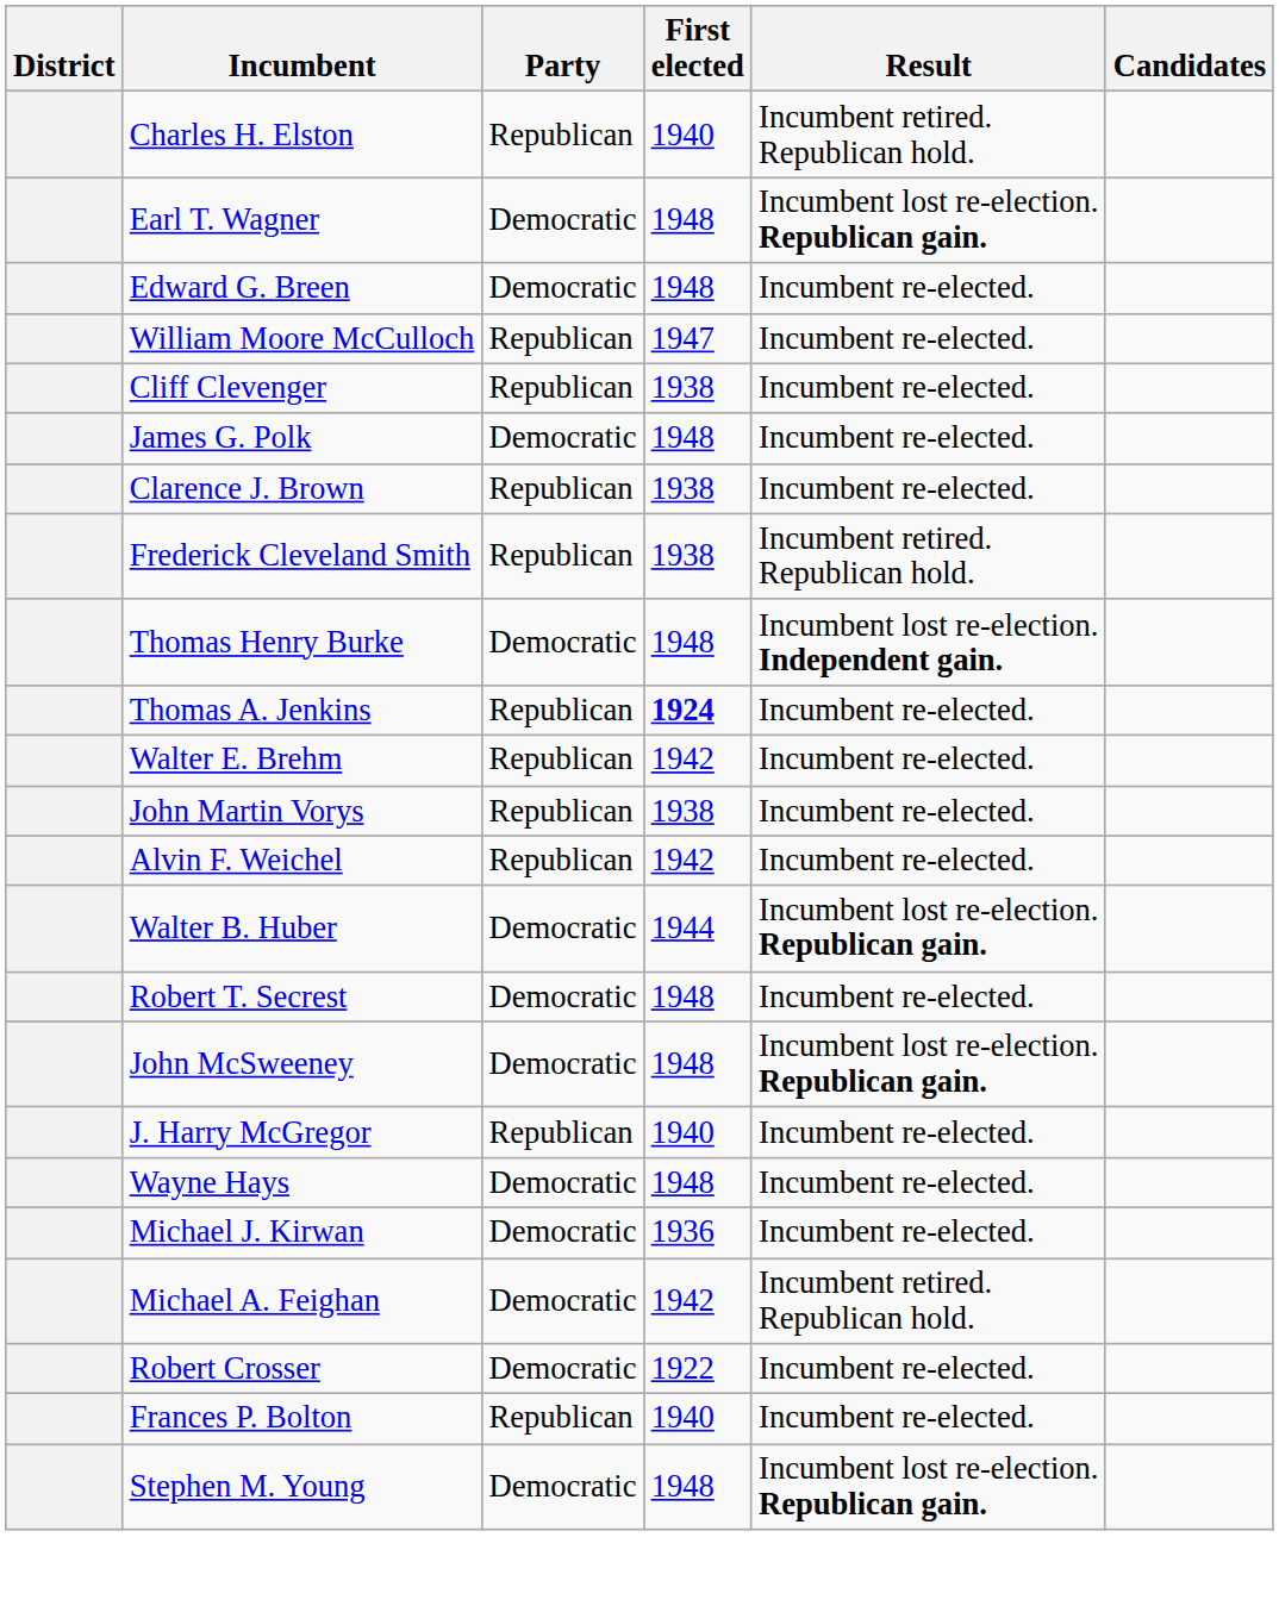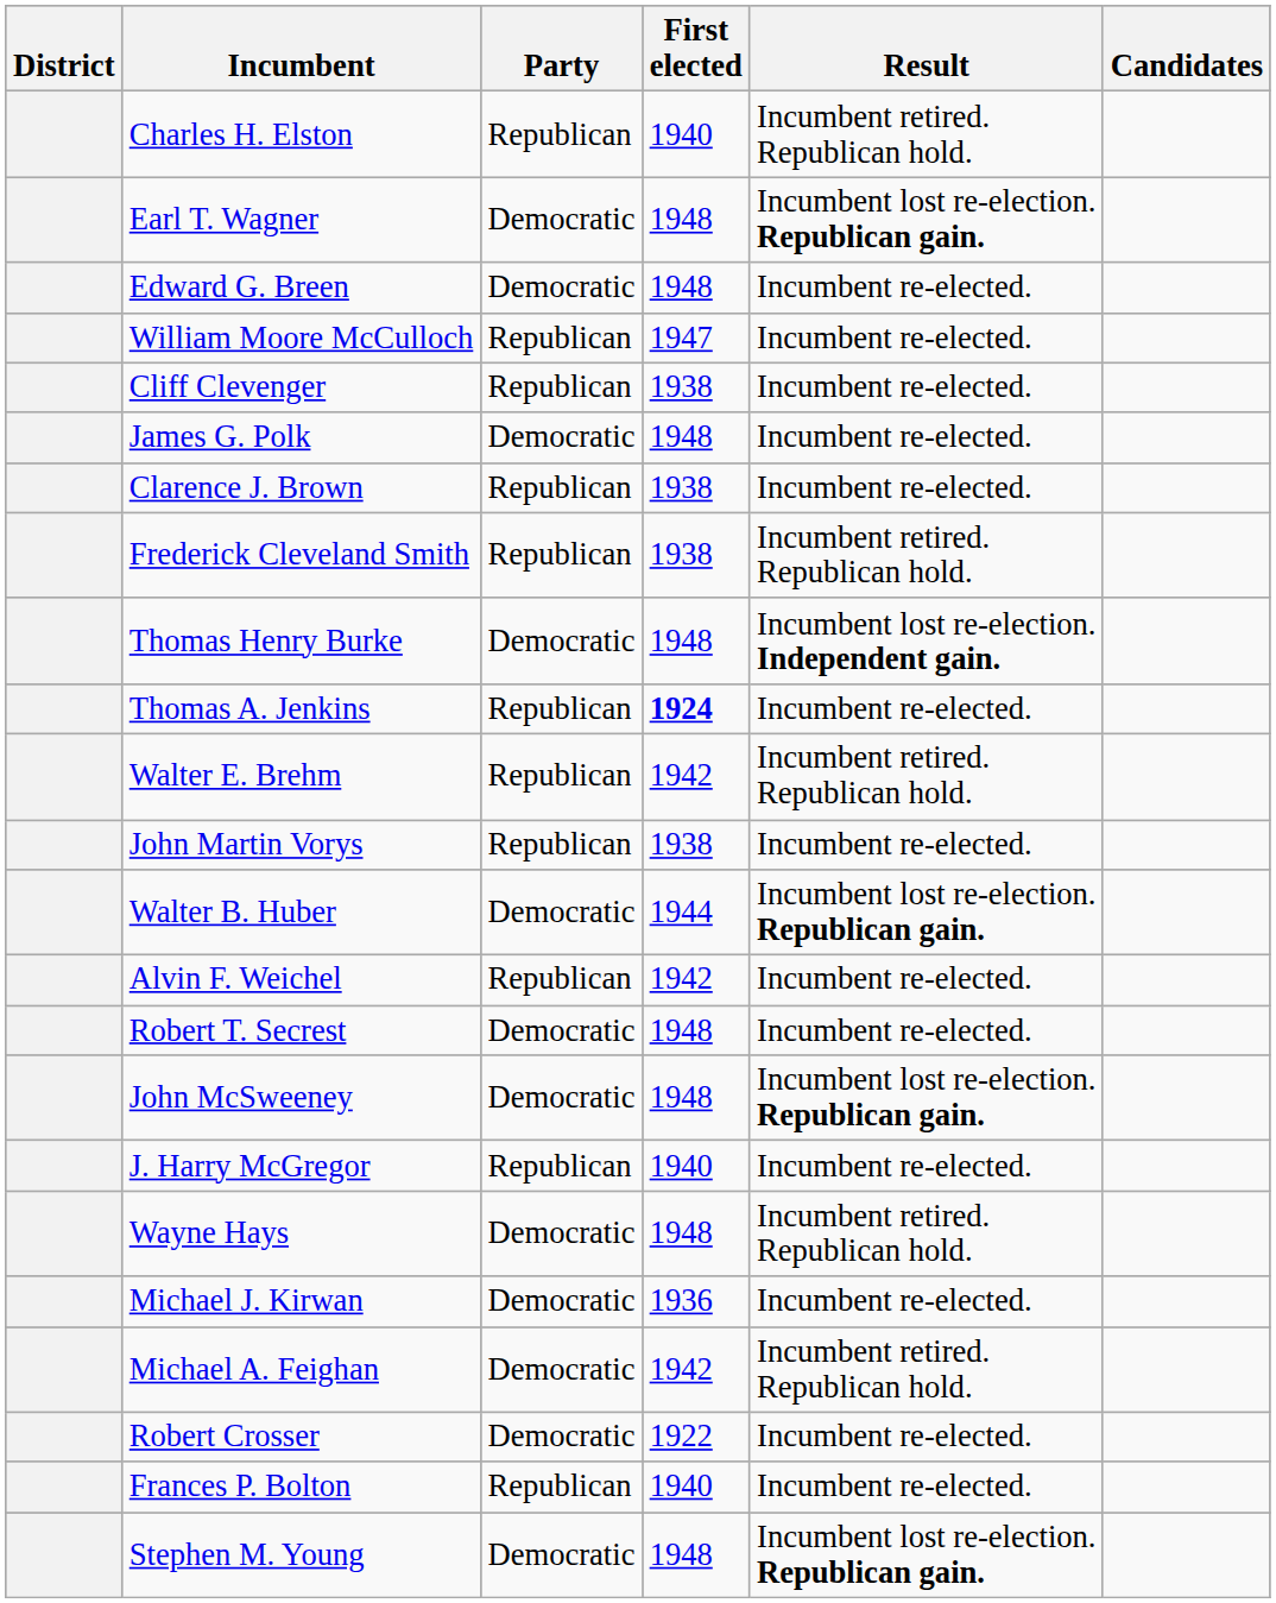 <table class=wikitable>
 <tr valign=bottom>
 <th>District</th>
 <th>Incumbent</th>
 <th>Party</th>
 <th>First<br>elected</th>
 <th>Result</th>
 <th>Candidates</th>
 </tr>
 <tr>
 <th></th>
 <td><a href='#'>Charles H. Elston</a></td>
 <td>Republican</td>
 <td><a href='#'>1940</a></td>
 <td>Incumbent retired.<br>Republican hold.</td>
 <td nowrap></td>
 </tr>
 <tr>
 <th></th>
 <td><a href='#'>Earl T. Wagner</a></td>
 <td>Democratic</td>
 <td><a href='#'>1948</a></td>
 <td>Incumbent lost re-election.<br><strong>Republican gain.</strong></td>
 <td nowrap></td>
 </tr>
 <tr>
 <th></th>
 <td><a href='#'>Edward G. Breen</a></td>
 <td>Democratic</td>
 <td><a href='#'>1948</a></td>
 <td>Incumbent re-elected.</td>
 <td nowrap></td>
 </tr>
 <tr>
 <th></th>
 <td><a href='#'>William Moore McCulloch</a></td>
 <td>Republican</td>
 <td><a href='#'>1947</a></td>
 <td>Incumbent re-elected.</td>
 <td nowrap></td>
 </tr>
 <tr>
 <th></th>
 <td><a href='#'>Cliff Clevenger</a></td>
 <td>Republican</td>
 <td><a href='#'>1938</a></td>
 <td>Incumbent re-elected.</td>
 <td nowrap></td>
 </tr>
 <tr>
 <th></th>
 <td><a href='#'>James G. Polk</a></td>
 <td>Democratic</td>
 <td><a href='#'>1948</a></td>
 <td>Incumbent re-elected.</td>
 <td nowrap></td>
 </tr>
 <tr>
 <th></th>
 <td><a href='#'>Clarence J. Brown</a></td>
 <td>Republican</td>
 <td><a href='#'>1938</a></td>
 <td>Incumbent re-elected.</td>
 <td nowrap></td>
 </tr>
 <tr>
 <th></th>
 <td><a href='#'>Frederick Cleveland Smith</a></td>
 <td>Republican</td>
 <td><a href='#'>1938</a></td>
 <td>Incumbent retired.<br>Republican hold.</td>
 <td nowrap></td>
 </tr>
 <tr>
 <th></th>
 <td><a href='#'>Thomas Henry Burke</a></td>
 <td>Democratic</td>
 <td><a href='#'>1948</a></td>
 <td>Incumbent lost re-election.<br><strong>Independent gain.</strong></td>
 <td nowrap></td>
 </tr>
 <tr>
 <th></th>
 <td><a href='#'>Thomas A. Jenkins</a></td>
 <td>Republican</td>
 <td><strong><a href='#'>1924</a></strong></td>
 <td>Incumbent re-elected.</td>
 <td nowrap></td>
 </tr>
 <tr>
 <th></th>
 <td><a href='#'>Walter E. Brehm</a></td>
 <td>Republican</td>
 <td><a href='#'>1942</a></td>
-<td>Incumbent re-elected.</td>
+<td>Incumbent retired.<br>Republican hold.</td>
 <td nowrap></td>
 </tr>
 <tr>
 <th></th>
 <td><a href='#'>John Martin Vorys</a></td>
 <td>Republican</td>
 <td><a href='#'>1938</a></td>
 <td>Incumbent re-elected.</td>
 <td nowrap></td>
 </tr>
 <tr>
 <th></th>
+<td><a href='#'>Walter B. Huber</a></td>
+<td>Democratic</td>
+<td><a href='#'>1944</a></td>
+<td>Incumbent lost re-election.<br><strong>Republican gain.</strong></td>
+<td nowrap></td>
+</tr>
+<tr>
+<th></th>
 <td><a href='#'>Alvin F. Weichel</a></td>
 <td>Republican</td>
 <td><a href='#'>1942</a></td>
 <td>Incumbent re-elected.</td>
-<td nowrap></td>
-</tr>
-<tr>
-<th></th>
-<td><a href='#'>Walter B. Huber</a></td>
-<td>Democratic</td>
-<td><a href='#'>1944</a></td>
-<td>Incumbent lost re-election.<br><strong>Republican gain.</strong></td>
 <td nowrap></td>
 </tr>
 <tr>
 <th></th>
 <td><a href='#'>Robert T. Secrest</a></td>
 <td>Democratic</td>
 <td><a href='#'>1948</a></td>
 <td>Incumbent re-elected.</td>
 <td nowrap></td>
 </tr>
 <tr>
 <th></th>
 <td><a href='#'>John McSweeney</a></td>
 <td>Democratic</td>
 <td><a href='#'>1948</a></td>
 <td>Incumbent lost re-election.<br><strong>Republican gain.</strong></td>
 <td nowrap></td>
 </tr>
 <tr>
 <th></th>
 <td><a href='#'>J. Harry McGregor</a></td>
 <td>Republican</td>
 <td><a href='#'>1940</a></td>
 <td>Incumbent re-elected.</td>
 <td nowrap></td>
 </tr>
 <tr>
 <th></th>
 <td><a href='#'>Wayne Hays</a></td>
 <td>Democratic</td>
 <td><a href='#'>1948</a></td>
-<td>Incumbent re-elected.</td>
+<td>Incumbent retired.<br>Republican hold.</td>
 <td nowrap></td>
 </tr>
 <tr>
 <th></th>
 <td><a href='#'>Michael J. Kirwan</a></td>
 <td>Democratic</td>
 <td><a href='#'>1936</a></td>
 <td>Incumbent re-elected.</td>
 <td nowrap></td>
 </tr>
 <tr>
 <th></th>
 <td><a href='#'>Michael A. Feighan</a></td>
 <td>Democratic</td>
 <td><a href='#'>1942</a></td>
 <td>Incumbent retired.<br>Republican hold.</td>
 <td nowrap></td>
 </tr>
 <tr>
 <th></th>
 <td><a href='#'>Robert Crosser</a></td>
 <td>Democratic</td>
 <td><a href='#'>1922</a></td>
 <td>Incumbent re-elected.</td>
 <td nowrap></td>
 </tr>
 <tr>
 <th></th>
 <td><a href='#'>Frances P. Bolton</a></td>
 <td>Republican</td>
 <td><a href='#'>1940</a></td>
 <td>Incumbent re-elected.</td>
 <td nowrap></td>
 </tr>
 <tr>
 <th></th>
 <td><a href='#'>Stephen M. Young</a></td>
 <td>Democratic</td>
 <td><a href='#'>1948</a></td>
 <td>Incumbent lost re-election.<br><strong>Republican gain.</strong></td>
 <td nowrap></td>
 </tr>
 </table>
